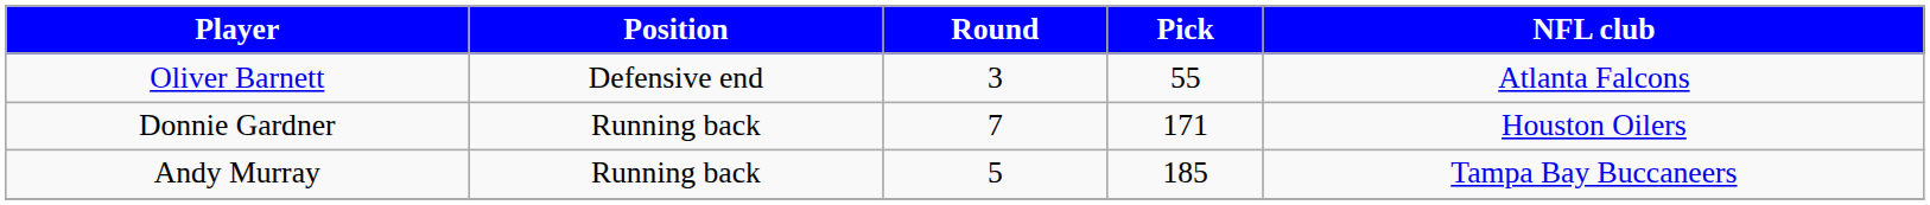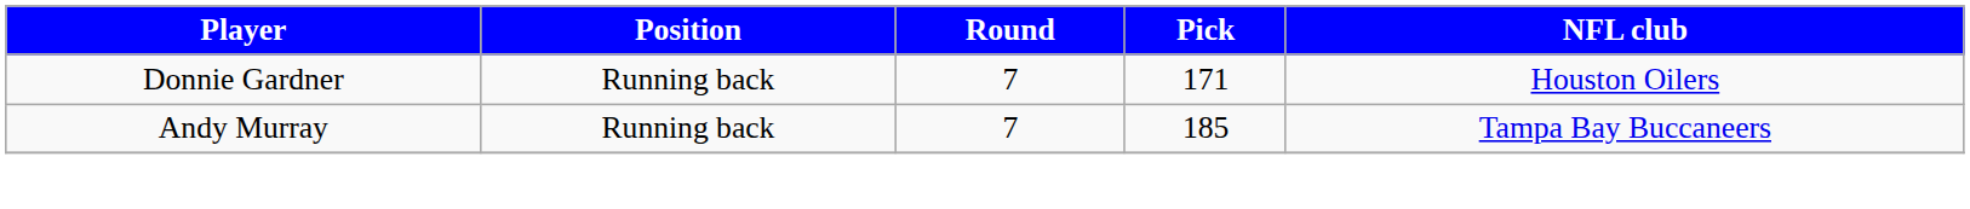 <table class="wikitable" width="80%">
 <tr align="center"  style="background: blue;color:#FFFFFF;">
 <td><strong>Player</strong></td>
 <td><strong>Position</strong></td>
 <td><strong>Round</strong></td>
 <td><strong>Pick</strong></td>
 <td><strong>NFL club</strong></td>
-</tr>
-<tr align="center" bgcolor="">
-<td><a href='#'>Oliver Barnett</a></td>
-<td>Defensive end</td>
-<td>3</td>
-<td>55</td>
-<td><a href='#'>Atlanta Falcons</a></td>
 </tr>
 <tr align="center" bgcolor="">
 <td>Donnie Gardner</td>
 <td>Running back</td>
 <td>7</td>
 <td>171</td>
 <td><a href='#'>Houston Oilers</a></td>
 </tr>
 <tr align="center" bgcolor="">
 <td>Andy Murray</td>
 <td>Running back</td>
-<td>5</td>
+<td>7</td>
 <td>185</td>
 <td><a href='#'>Tampa Bay Buccaneers</a></td>
 </tr>
 <tr align="center" bgcolor="">
 </tr>
 </table>
